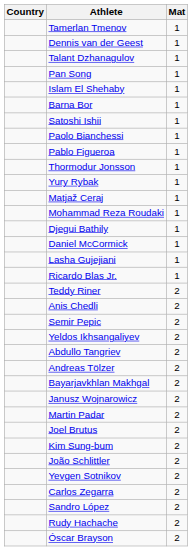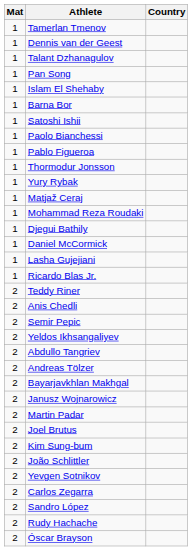 <table class="wikitable sortable" style="text-align:center">
 <tr>
+<th>Mat</th>
+<th>Athlete</th>
 <th>Country</th>
-<th>Athlete</th>
-<th>Mat</th>
 </tr>
 <tr>
+<td>1</td>
+<td align="left"><a href='#'>Tamerlan Tmenov</a></td>
 <td></td>
-<td align="left"><a href='#'>Tamerlan Tmenov</a></td>
-<td>1</td>
 </tr>
 <tr>
+<td>1</td>
+<td align="left"><a href='#'>Dennis van der Geest</a></td>
 <td></td>
-<td align="left"><a href='#'>Dennis van der Geest</a></td>
-<td>1</td>
 </tr>
 <tr>
+<td>1</td>
+<td align="left"><a href='#'>Talant Dzhanagulov</a></td>
 <td></td>
-<td align="left"><a href='#'>Talant Dzhanagulov</a></td>
-<td>1</td>
 </tr>
 <tr>
+<td>1</td>
+<td align="left"><a href='#'>Pan Song</a></td>
 <td></td>
-<td align="left"><a href='#'>Pan Song</a></td>
-<td>1</td>
 </tr>
 <tr>
+<td>1</td>
+<td align="left"><a href='#'>Islam El Shehaby</a></td>
 <td></td>
-<td align="left"><a href='#'>Islam El Shehaby</a></td>
-<td>1</td>
 </tr>
 <tr>
+<td>1</td>
+<td align="left"><a href='#'>Barna Bor</a></td>
 <td></td>
-<td align="left"><a href='#'>Barna Bor</a></td>
-<td>1</td>
 </tr>
 <tr>
+<td>1</td>
+<td align="left"><a href='#'>Satoshi Ishii</a></td>
 <td></td>
-<td align="left"><a href='#'>Satoshi Ishii</a></td>
-<td>1</td>
 </tr>
 <tr>
+<td>1</td>
+<td align="left"><a href='#'>Paolo Bianchessi</a></td>
 <td></td>
-<td align="left"><a href='#'>Paolo Bianchessi</a></td>
-<td>1</td>
 </tr>
 <tr>
+<td>1</td>
+<td align="left"><a href='#'>Pablo Figueroa</a></td>
 <td></td>
-<td align="left"><a href='#'>Pablo Figueroa</a></td>
-<td>1</td>
 </tr>
 <tr>
+<td>1</td>
+<td align="left"><a href='#'>Thormodur Jonsson</a></td>
 <td></td>
-<td align="left"><a href='#'>Thormodur Jonsson</a></td>
-<td>1</td>
 </tr>
 <tr>
+<td>1</td>
+<td align="left"><a href='#'>Yury Rybak</a></td>
 <td></td>
-<td align="left"><a href='#'>Yury Rybak</a></td>
-<td>1</td>
 </tr>
 <tr>
+<td>1</td>
+<td align="left"><a href='#'>Matjaž Ceraj</a></td>
 <td></td>
-<td align="left"><a href='#'>Matjaž Ceraj</a></td>
-<td>1</td>
 </tr>
 <tr>
+<td>1</td>
+<td align="left"><a href='#'>Mohammad Reza Roudaki</a></td>
 <td></td>
-<td align="left"><a href='#'>Mohammad Reza Roudaki</a></td>
-<td>1</td>
 </tr>
 <tr>
+<td>1</td>
+<td align="left"><a href='#'>Djegui Bathily</a></td>
 <td></td>
-<td align="left"><a href='#'>Djegui Bathily</a></td>
-<td>1</td>
 </tr>
 <tr>
+<td>1</td>
+<td align="left"><a href='#'>Daniel McCormick</a></td>
 <td></td>
-<td align="left"><a href='#'>Daniel McCormick</a></td>
-<td>1</td>
 </tr>
 <tr>
+<td>1</td>
+<td align="left"><a href='#'>Lasha Gujejiani</a></td>
 <td></td>
-<td align="left"><a href='#'>Lasha Gujejiani</a></td>
-<td>1</td>
 </tr>
 <tr>
+<td>1</td>
+<td align="left"><a href='#'>Ricardo Blas Jr.</a></td>
 <td></td>
-<td align="left"><a href='#'>Ricardo Blas Jr.</a></td>
-<td>1</td>
 </tr>
 <tr>
+<td>2</td>
+<td align="left"><a href='#'>Teddy Riner</a></td>
 <td></td>
-<td align="left"><a href='#'>Teddy Riner</a></td>
-<td>2</td>
 </tr>
 <tr>
+<td>2</td>
+<td align="left"><a href='#'>Anis Chedli</a></td>
 <td></td>
-<td align="left"><a href='#'>Anis Chedli</a></td>
-<td>2</td>
 </tr>
 <tr>
+<td>2</td>
+<td align="left"><a href='#'>Semir Pepic</a></td>
 <td></td>
-<td align="left"><a href='#'>Semir Pepic</a></td>
-<td>2</td>
 </tr>
 <tr>
+<td>2</td>
+<td align="left"><a href='#'>Yeldos Ikhsangaliyev</a></td>
 <td></td>
-<td align="left"><a href='#'>Yeldos Ikhsangaliyev</a></td>
-<td>2</td>
 </tr>
 <tr>
+<td>2</td>
+<td align="left"><a href='#'>Abdullo Tangriev</a></td>
 <td></td>
-<td align="left"><a href='#'>Abdullo Tangriev</a></td>
-<td>2</td>
 </tr>
 <tr>
+<td>2</td>
+<td align="left"><a href='#'>Andreas Tölzer</a></td>
 <td></td>
-<td align="left"><a href='#'>Andreas Tölzer</a></td>
-<td>2</td>
 </tr>
 <tr>
+<td>2</td>
+<td align="left"><a href='#'>Bayarjavkhlan Makhgal</a></td>
 <td></td>
-<td align="left"><a href='#'>Bayarjavkhlan Makhgal</a></td>
-<td>2</td>
 </tr>
 <tr>
+<td>2</td>
+<td align="left"><a href='#'>Janusz Wojnarowicz</a></td>
 <td></td>
-<td align="left"><a href='#'>Janusz Wojnarowicz</a></td>
-<td>2</td>
 </tr>
 <tr>
+<td>2</td>
+<td align="left"><a href='#'>Martin Padar</a></td>
 <td></td>
-<td align="left"><a href='#'>Martin Padar</a></td>
-<td>2</td>
 </tr>
 <tr>
+<td>2</td>
+<td align="left"><a href='#'>Joel Brutus</a></td>
 <td></td>
-<td align="left"><a href='#'>Joel Brutus</a></td>
-<td>2</td>
 </tr>
 <tr>
+<td>2</td>
+<td align="left"><a href='#'>Kim Sung-bum</a></td>
 <td></td>
-<td align="left"><a href='#'>Kim Sung-bum</a></td>
-<td>2</td>
 </tr>
 <tr>
+<td>2</td>
+<td align="left"><a href='#'>João Schlittler</a></td>
 <td></td>
-<td align="left"><a href='#'>João Schlittler</a></td>
-<td>2</td>
 </tr>
 <tr>
+<td>2</td>
+<td align="left"><a href='#'>Yevgen Sotnikov</a></td>
 <td></td>
-<td align="left"><a href='#'>Yevgen Sotnikov</a></td>
-<td>2</td>
 </tr>
 <tr>
+<td>2</td>
+<td align="left"><a href='#'>Carlos Zegarra</a></td>
 <td></td>
-<td align="left"><a href='#'>Carlos Zegarra</a></td>
-<td>2</td>
 </tr>
 <tr>
+<td>2</td>
+<td align="left"><a href='#'>Sandro López</a></td>
 <td></td>
-<td align="left"><a href='#'>Sandro López</a></td>
-<td>2</td>
 </tr>
 <tr>
+<td>2</td>
+<td align="left"><a href='#'>Rudy Hachache</a></td>
 <td></td>
-<td align="left"><a href='#'>Rudy Hachache</a></td>
-<td>2</td>
 </tr>
 <tr>
+<td>2</td>
+<td align="left"><a href='#'>Óscar Brayson</a></td>
 <td></td>
-<td align="left"><a href='#'>Óscar Brayson</a></td>
-<td>2</td>
 </tr>
 </table>
